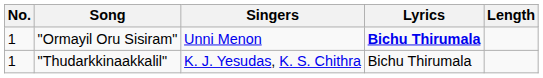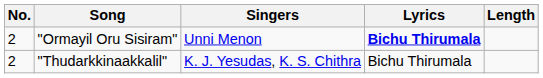 <table class="wikitable">
 <tr>
 <th>No.</th>
 <th>Song</th>
 <th>Singers</th>
 <th>Lyrics</th>
 <th>Length</th>
 </tr>
 <tr>
-<td>1</td>
+<td>2</td>
 <td>"Ormayil Oru Sisiram"</td>
 <td><a href='#'>Unni Menon</a></td>
 <td><strong><a href='#'>Bichu Thirumala</a></strong></td>
 <td></td>
 </tr>
 <tr>
-<td>1</td>
+<td>2</td>
 <td>"Thudarkkinaakkalil"</td>
 <td><a href='#'>K. J. Yesudas</a>, <a href='#'>K. S. Chithra</a></td>
 <td>Bichu Thirumala</td>
 <td></td>
 </tr>
 </table>
